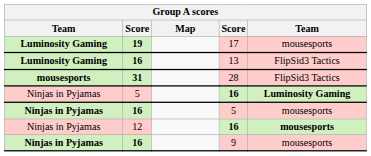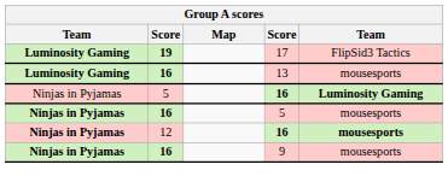 <table class="wikitable" style="text-align: center;">
 <tr>
 <th colspan=5>Group A scores</th>
 </tr>
 <tr>
 <th width="181px">Team</th>
 <th width="20px">Score</th>
 <th width="100px">Map</th>
 <th width="20px">Score</th>
 <th width="181px">Team</th>
 </tr>
 <tr style="text-align:center;border-width:0 0 2px 0; border-style:solid;border-color:black;">
 <td style="background: #D0F0C0;"><strong>Luminosity Gaming</strong></td>
 <td style="background: #D0F0C0;"><strong>19</strong></td>
 <td></td>
 <td style="background: #FFCCCC;">17</td>
-<td style="background: #FFCCCC;">mousesports</td>
+<td style="background: #FFCCCC;">FlipSid3 Tactics</td>
 </tr>
 <tr style="text-align:center;border-width:0 0 2px 0; border-style:solid;border-color:black;">
 <td style="background: #D0F0C0;"><strong>Luminosity Gaming</strong></td>
 <td style="background: #D0F0C0;"><strong>16</strong></td>
 <td></td>
 <td style="background: #FFCCCC;">13</td>
-<td style="background: #FFCCCC;">FlipSid3 Tactics</td>
-</tr>
-<tr style="text-align:center;border-width:0 0 2px 0; border-style:solid;border-color:black;">
-<td style="background: #D0F0C0;"><strong>mousesports</strong></td>
-<td style="background: #D0F0C0;"><strong>31</strong></td>
-<td></td>
-<td style="background: #FFCCCC;">28</td>
-<td style="background: #FFCCCC;">FlipSid3 Tactics</td>
+<td style="background: #FFCCCC;">mousesports</td>
 </tr>
 <tr style="text-align:center;border-width:0 0 2px 0; border-style:solid;border-color:black;">
 <td style="background: #FFCCCC;">Ninjas in Pyjamas</td>
 <td style="background: #FFCCCC;">5</td>
 <td></td>
 <td style="background: #D0F0C0;"><strong>16</strong></td>
 <td style="background: #D0F0C0;"><strong>Luminosity Gaming</strong></td>
 </tr>
 <tr>
 <td style="background: #D0F0C0;"><strong>Ninjas in Pyjamas</strong></td>
 <td style="background: #D0F0C0;"><strong>16</strong></td>
 <td></td>
 <td style="background: #FFCCCC;">5</td>
 <td style="background: #FFCCCC;">mousesports</td>
 </tr>
 <tr>
-<td style="background: #FFCCCC;">Ninjas in Pyjamas</td>
+<td style="background: #FFCCCC;"><strong>Ninjas in Pyjamas</strong></td>
 <td style="background: #FFCCCC;">12</td>
 <td></td>
 <td style="background: #D0F0C0;"><strong>16</strong></td>
 <td style="background: #D0F0C0;"><strong>mousesports</strong></td>
 </tr>
 <tr style="text-align:center;border-width:0 0 2px 0; border-style:solid;border-color:black;">
 <td style="background: #D0F0C0;"><strong>Ninjas in Pyjamas</strong></td>
 <td style="background: #D0F0C0;"><strong>16</strong></td>
 <td></td>
 <td style="background: #FFCCCC;">9</td>
 <td style="background: #FFCCCC;">mousesports</td>
 </tr>
 </table>
